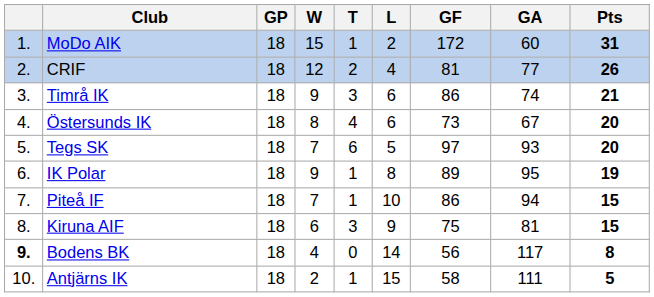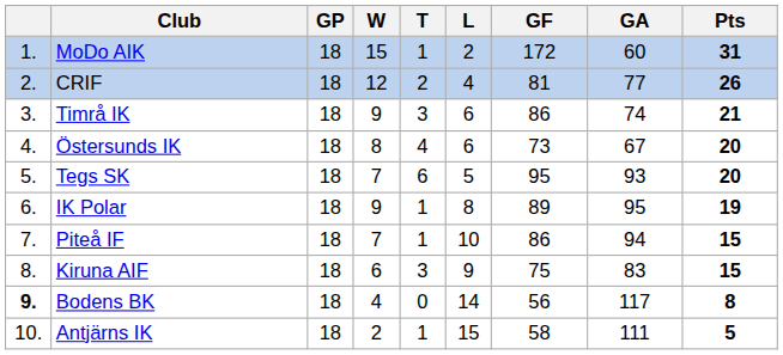 <table class="wikitable">
 <tr>
 <th width="30"></th>
 <th width="200">Club</th>
 <th width="30">GP</th>
 <th width="30">W</th>
 <th width="30">T</th>
 <th width="30">L</th>
 <th width="70">GF</th>
 <th width="70">GA</th>
 <th width="70">Pts</th>
 </tr>
 <tr bgcolor="#BCD2EE" align="center">
 <td>1.</td>
 <td align="left"><a href='#'>MoDo AIK</a></td>
 <td>18</td>
 <td>15</td>
 <td>1</td>
 <td>2</td>
 <td>172</td>
 <td>60</td>
 <td><strong>31</strong></td>
 </tr>
 <tr bgcolor="#BCD2EE" align="center">
 <td>2.</td>
 <td align="left">CRIF</td>
 <td>18</td>
 <td>12</td>
 <td>2</td>
 <td>4</td>
 <td>81</td>
 <td>77</td>
 <td><strong>26</strong></td>
 </tr>
 <tr bgcolor="#FFFFFF" align="center">
 <td>3.</td>
 <td align="left"><a href='#'>Timrå IK</a></td>
 <td>18</td>
 <td>9</td>
 <td>3</td>
 <td>6</td>
 <td>86</td>
 <td>74</td>
 <td><strong>21</strong></td>
 </tr>
 <tr bgcolor="#FFFFFF" align="center">
 <td>4.</td>
 <td align="left"><a href='#'>Östersunds IK</a></td>
 <td>18</td>
 <td>8</td>
 <td>4</td>
 <td>6</td>
 <td>73</td>
 <td>67</td>
 <td><strong>20</strong></td>
 </tr>
 <tr bgcolor="#FFFFFF" align="center">
 <td>5.</td>
 <td align="left"><a href='#'>Tegs SK</a></td>
 <td>18</td>
 <td>7</td>
 <td>6</td>
 <td>5</td>
-<td>97</td>
+<td>95</td>
 <td>93</td>
 <td><strong>20</strong></td>
 </tr>
 <tr bgcolor="#FFFFFF" align="center">
 <td>6.</td>
 <td align="left"><a href='#'>IK Polar</a></td>
 <td>18</td>
 <td>9</td>
 <td>1</td>
 <td>8</td>
 <td>89</td>
 <td>95</td>
 <td><strong>19</strong></td>
 </tr>
 <tr bgcolor="#FFFFFF" align="center">
 <td>7.</td>
 <td align="left"><a href='#'>Piteå IF</a></td>
 <td>18</td>
 <td>7</td>
 <td>1</td>
 <td>10</td>
 <td>86</td>
 <td>94</td>
 <td><strong>15</strong></td>
 </tr>
 <tr bgcolor="#FFFFFF" align="center">
 <td>8.</td>
 <td align="left"><a href='#'>Kiruna AIF</a></td>
 <td>18</td>
 <td>6</td>
 <td>3</td>
 <td>9</td>
 <td>75</td>
-<td>81</td>
+<td>83</td>
 <td><strong>15</strong></td>
 </tr>
 <tr bgcolor="#FFFFFF" align="center">
 <td><strong>9.</strong></td>
 <td align="left"><a href='#'>Bodens BK</a></td>
 <td>18</td>
 <td>4</td>
 <td>0</td>
 <td>14</td>
 <td>56</td>
 <td>117</td>
 <td><strong>8</strong></td>
 </tr>
 <tr bgcolor="#FFFFFF" align="center">
 <td>10.</td>
 <td align="left"><a href='#'>Antjärns IK</a></td>
 <td>18</td>
 <td>2</td>
 <td>1</td>
 <td>15</td>
 <td>58</td>
 <td>111</td>
 <td><strong>5</strong></td>
 </tr>
 </table>
